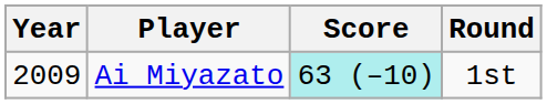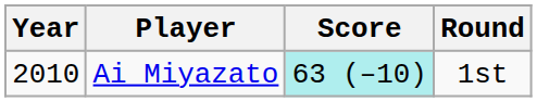 <table class="wikitable">
 <tr>
 <th>Year</th>
 <th>Player</th>
 <th>Score</th>
 <th>Round</th>
 </tr>
 <tr>
-<td>2009</td>
+<td>2010</td>
 <td><a href='#'>Ai Miyazato</a></td>
 <td style="background: paleturquoise;">63 (–10)</td>
 <td align=center>1st</td>
 </tr>
 </table>
